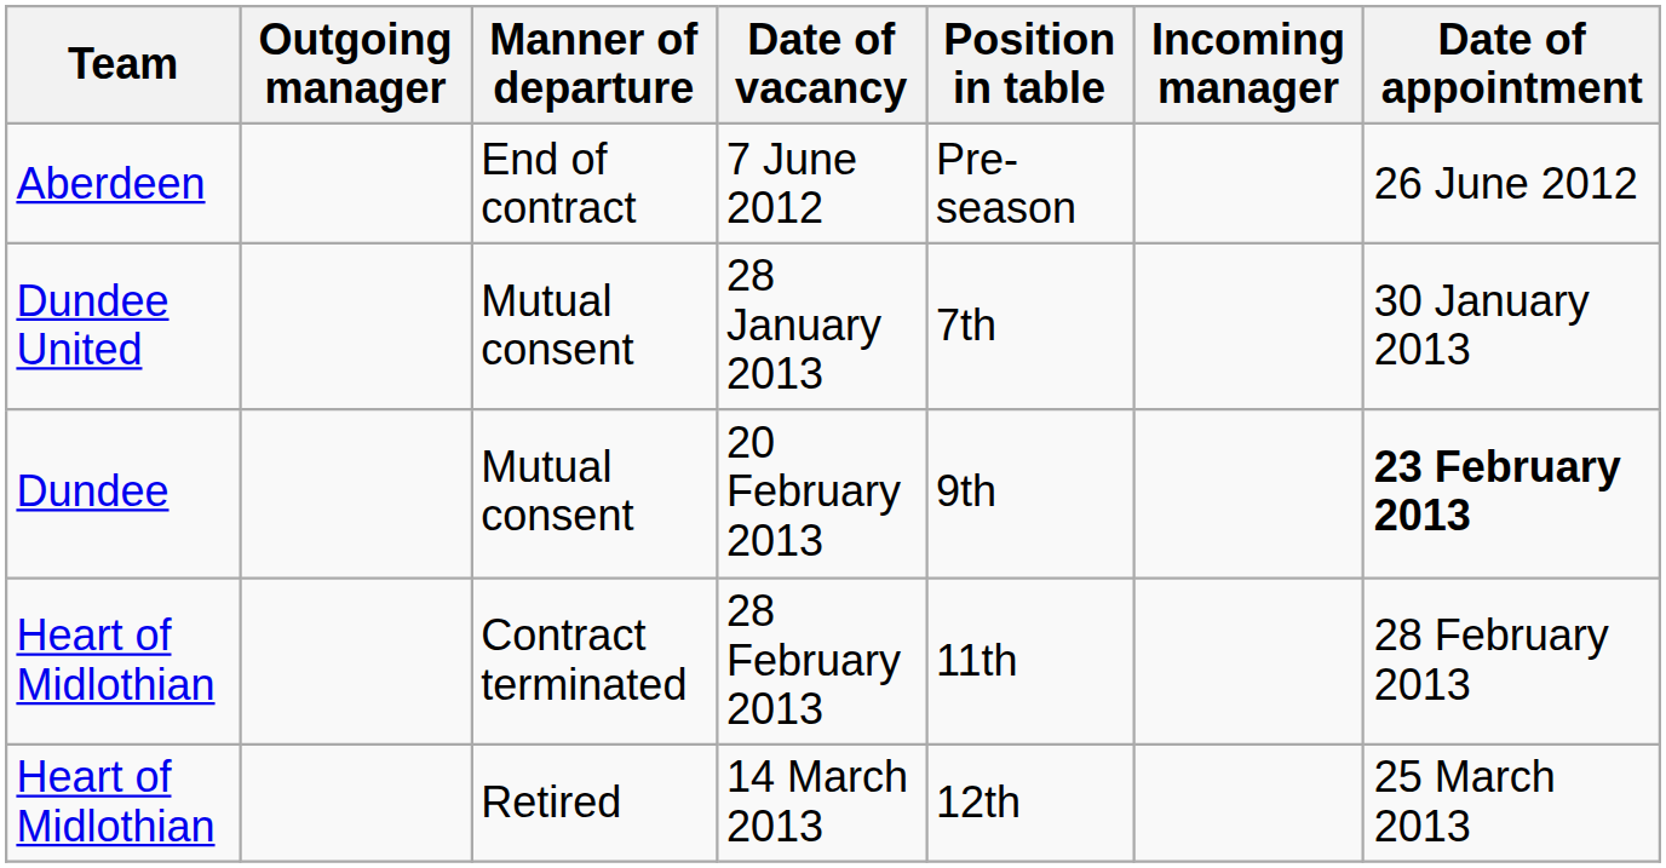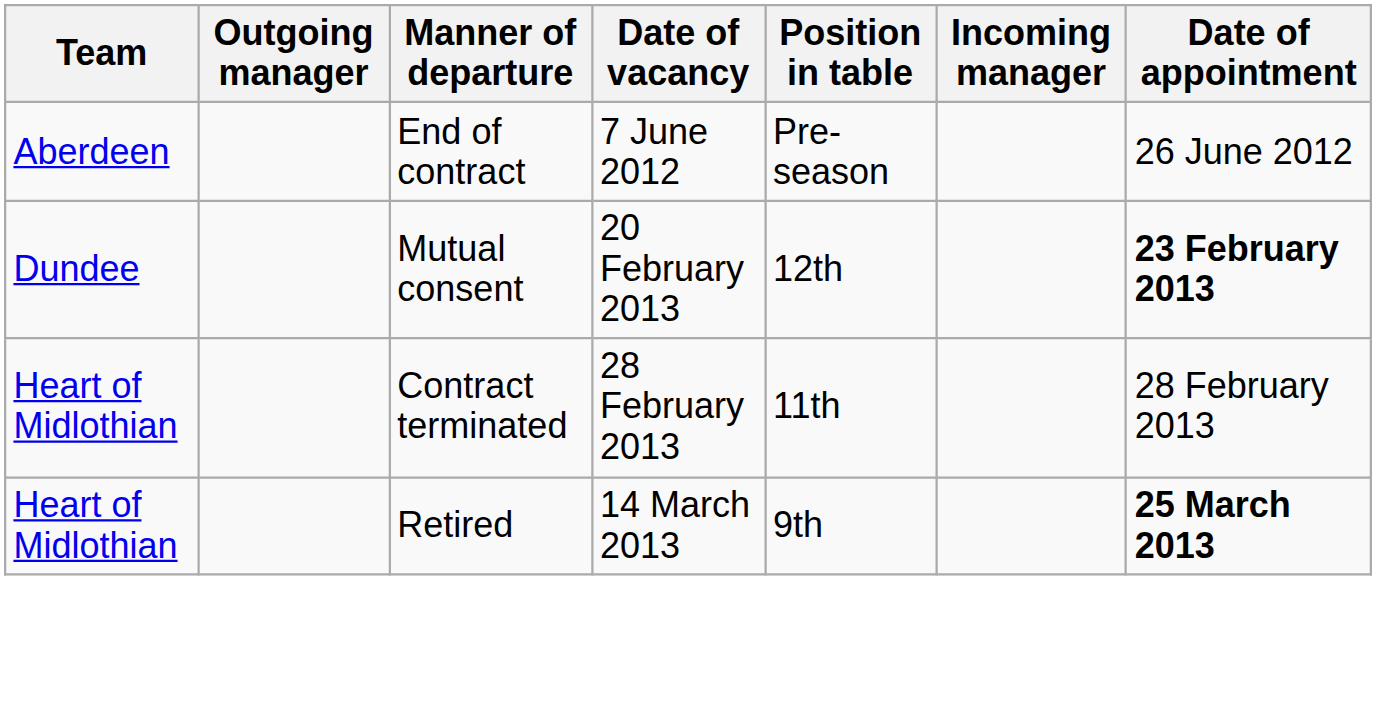 <table class="wikitable">
 <tr>
 <th>Team</th>
 <th>Outgoing manager</th>
 <th>Manner of departure</th>
 <th>Date of vacancy</th>
 <th>Position in table</th>
 <th>Incoming manager</th>
 <th>Date of appointment</th>
 </tr>
 <tr>
 <td><a href='#'>Aberdeen</a></td>
 <td></td>
 <td>End of contract</td>
 <td>7 June 2012</td>
 <td>Pre-season</td>
 <td></td>
 <td>26 June 2012</td>
 </tr>
 <tr>
-<td><a href='#'>Dundee United</a></td>
-<td></td>
-<td>Mutual consent</td>
-<td>28 January 2013</td>
-<td>7th</td>
-<td></td>
-<td>30 January 2013</td>
-</tr>
-<tr>
 <td><a href='#'>Dundee</a></td>
 <td></td>
 <td>Mutual consent</td>
 <td>20 February 2013</td>
-<td>9th</td>
+<td>12th</td>
 <td></td>
 <td><strong>23 February 2013</strong></td>
 </tr>
 <tr>
 <td><a href='#'>Heart of Midlothian</a></td>
 <td></td>
 <td>Contract terminated</td>
 <td>28 February 2013</td>
 <td>11th</td>
 <td></td>
 <td>28 February 2013</td>
 </tr>
 <tr>
 <td><a href='#'>Heart of Midlothian</a></td>
 <td></td>
 <td>Retired</td>
 <td>14 March 2013</td>
-<td>12th</td>
+<td>9th</td>
 <td></td>
-<td>25 March 2013</td>
+<td><strong>25 March 2013</strong></td>
 </tr>
 </table>
